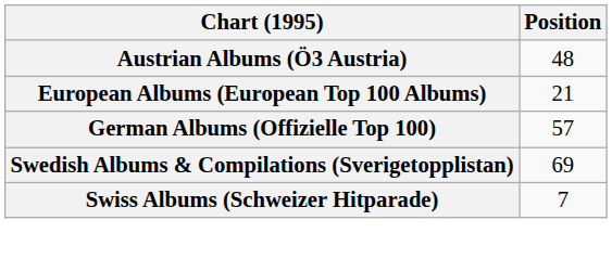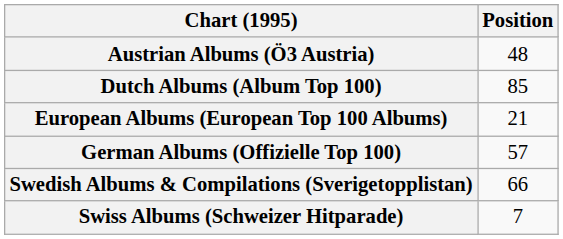 <table class="wikitable sortable plainrowheaders" style="text-align:center">
 <tr>
 <th scope="col">Chart (1995)</th>
 <th scope="col">Position</th>
 </tr>
 <tr>
 <th scope="row">Austrian Albums (Ö3 Austria)</th>
 <td>48</td>
+</tr>
+<tr>
+<th scope="row">Dutch Albums (Album Top 100)</th>
+<td>85</td>
 </tr>
 <tr>
 <th scope="row">European Albums (European Top 100 Albums)</th>
 <td>21</td>
 </tr>
 <tr>
 <th scope="row">German Albums (Offizielle Top 100)</th>
 <td>57</td>
 </tr>
 <tr>
 <th scope="row">Swedish Albums & Compilations (Sverigetopplistan)</th>
-<td>69</td>
+<td>66</td>
 </tr>
 <tr>
 <th scope="row">Swiss Albums (Schweizer Hitparade)</th>
 <td>7</td>
 </tr>
 </table>
